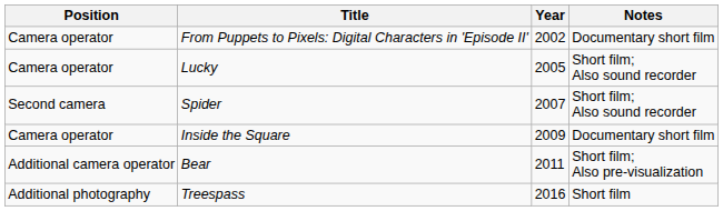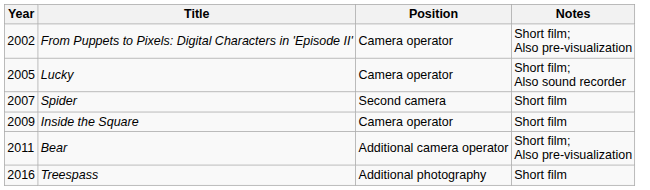 <table class="wikitable">
 <tr>
+<th>Year</th>
+<th>Title</th>
 <th>Position</th>
-<th>Title</th>
-<th>Year</th>
 <th>Notes</th>
 </tr>
 <tr>
+<td>2002</td>
+<td><em>From Puppets to Pixels: Digital Characters in 'Episode II' </em></td>
 <td>Camera operator</td>
-<td><em>From Puppets to Pixels: Digital Characters in 'Episode II' </em></td>
-<td>2002</td>
-<td>Documentary short film</td>
+<td>Short film;<br>Also pre-visualization</td>
 </tr>
 <tr>
+<td>2005</td>
+<td><em>Lucky</em></td>
 <td>Camera operator</td>
-<td><em>Lucky</em></td>
-<td>2005</td>
 <td>Short film;<br>Also sound recorder</td>
 </tr>
 <tr>
+<td>2007</td>
+<td><em>Spider</em></td>
 <td>Second camera</td>
-<td><em>Spider</em></td>
-<td>2007</td>
-<td>Short film;<br>Also sound recorder</td>
+<td>Short film</td>
 </tr>
 <tr>
+<td>2009</td>
+<td><em>Inside the Square</em></td>
 <td>Camera operator</td>
-<td><em>Inside the Square</em></td>
-<td>2009</td>
-<td>Documentary short film</td>
+<td>Short film</td>
 </tr>
 <tr>
+<td>2011</td>
+<td><em>Bear</em></td>
 <td>Additional camera operator</td>
-<td><em>Bear</em></td>
-<td>2011</td>
 <td>Short film;<br>Also pre-visualization</td>
 </tr>
 <tr>
+<td>2016</td>
+<td><em>Treespass</em></td>
 <td>Additional photography</td>
-<td><em>Treespass</em></td>
-<td>2016</td>
 <td>Short film</td>
 </tr>
 </table>
